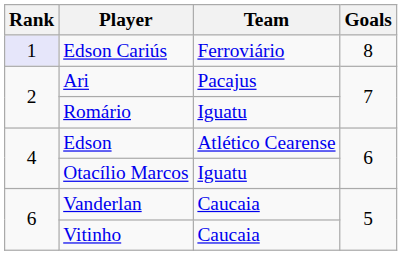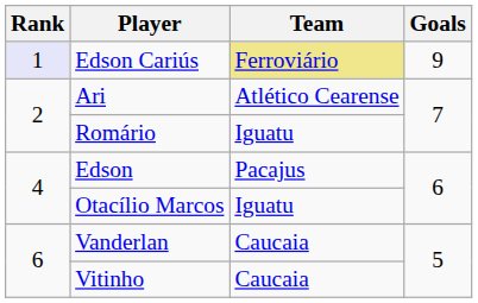 <table class="wikitable" style="text-align:center">
 <tr>
 <th scope=col>Rank</th>
 <th scope=col>Player</th>
 <th scope=col>Team</th>
 <th scope=col>Goals</th>
 </tr>
 <tr>
 <td style="background: lavender;">1</td>
 <td align=left> <a href='#'>Edson Cariús</a></td>
-<td align=left><a href='#'>Ferroviário</a></td>
-<td>8</td>
+<td align=left style="background: khaki;"><a href='#'>Ferroviário</a></td>
+<td>9</td>
 </tr>
 <tr>
 <td rowspan=2>2</td>
 <td align=left> <a href='#'>Ari</a></td>
-<td align=left><a href='#'>Pacajus</a></td>
+<td align=left><a href='#'>Atlético Cearense</a></td>
 <td rowspan=2>7</td>
 </tr>
 <tr>
 <td align=left> <a href='#'>Romário</a></td>
 <td align=left><a href='#'>Iguatu</a></td>
 </tr>
 <tr>
 <td rowspan=2>4</td>
 <td align=left> <a href='#'>Edson</a></td>
-<td align=left><a href='#'>Atlético Cearense</a></td>
+<td align=left><a href='#'>Pacajus</a></td>
 <td rowspan=2>6</td>
 </tr>
 <tr>
 <td align=left> <a href='#'>Otacílio Marcos</a></td>
 <td align=left><a href='#'>Iguatu</a></td>
 </tr>
 <tr>
 <td rowspan=2>6</td>
 <td align=left> <a href='#'>Vanderlan</a></td>
 <td align=left><a href='#'>Caucaia</a></td>
 <td rowspan=2>5</td>
 </tr>
 <tr>
 <td align=left> <a href='#'>Vitinho</a></td>
 <td align=left><a href='#'>Caucaia</a></td>
 </tr>
 </table>
